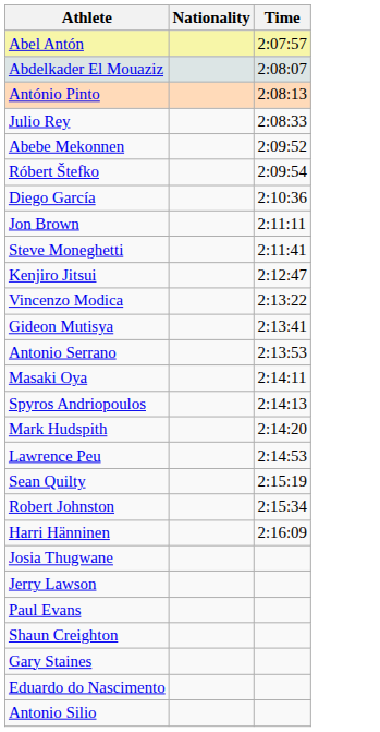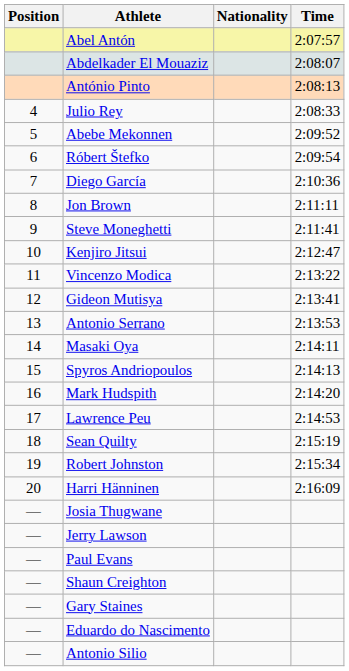 <table class="wikitable sortable">
 <tr>
+<th>Position</th>
 <th>Athlete</th>
 <th>Nationality</th>
 <th>Time</th>
 </tr>
 <tr bgcolor="#F7F6A8">
+<td align=center></td>
 <td><a href='#'>Abel Antón</a></td>
 <td></td>
 <td>2:07:57</td>
 </tr>
 <tr bgcolor="#DCE5E5">
+<td align=center></td>
 <td><a href='#'>Abdelkader El Mouaziz</a></td>
 <td></td>
 <td>2:08:07</td>
 </tr>
 <tr bgcolor="#FFDAB9">
+<td align=center></td>
 <td><a href='#'>António Pinto</a></td>
 <td></td>
 <td>2:08:13</td>
 </tr>
 <tr>
+<td align=center>4</td>
 <td><a href='#'>Julio Rey</a></td>
 <td></td>
 <td>2:08:33</td>
 </tr>
 <tr>
+<td align=center>5</td>
 <td><a href='#'>Abebe Mekonnen</a></td>
 <td></td>
 <td>2:09:52</td>
 </tr>
 <tr>
+<td align=center>6</td>
 <td><a href='#'>Róbert Štefko</a></td>
 <td></td>
 <td>2:09:54</td>
 </tr>
 <tr>
+<td align=center>7</td>
 <td><a href='#'>Diego García</a></td>
 <td></td>
 <td>2:10:36</td>
 </tr>
 <tr>
+<td align=center>8</td>
 <td><a href='#'>Jon Brown</a></td>
 <td></td>
 <td>2:11:11</td>
 </tr>
 <tr>
+<td align=center>9</td>
 <td><a href='#'>Steve Moneghetti</a></td>
 <td></td>
 <td>2:11:41</td>
 </tr>
 <tr>
+<td align=center>10</td>
 <td><a href='#'>Kenjiro Jitsui</a></td>
 <td></td>
 <td>2:12:47</td>
 </tr>
 <tr>
+<td align=center>11</td>
 <td><a href='#'>Vincenzo Modica</a></td>
 <td></td>
 <td>2:13:22</td>
 </tr>
 <tr>
+<td align=center>12</td>
 <td><a href='#'>Gideon Mutisya</a></td>
 <td></td>
 <td>2:13:41</td>
 </tr>
 <tr>
+<td align=center>13</td>
 <td><a href='#'>Antonio Serrano</a></td>
 <td></td>
 <td>2:13:53</td>
 </tr>
 <tr>
+<td align=center>14</td>
 <td><a href='#'>Masaki Oya</a></td>
 <td></td>
 <td>2:14:11</td>
 </tr>
 <tr>
+<td align=center>15</td>
 <td><a href='#'>Spyros Andriopoulos</a></td>
 <td></td>
 <td>2:14:13</td>
 </tr>
 <tr>
+<td align=center>16</td>
 <td><a href='#'>Mark Hudspith</a></td>
 <td></td>
 <td>2:14:20</td>
 </tr>
 <tr>
+<td align=center>17</td>
 <td><a href='#'>Lawrence Peu</a></td>
 <td></td>
 <td>2:14:53</td>
 </tr>
 <tr>
+<td align=center>18</td>
 <td><a href='#'>Sean Quilty</a></td>
 <td></td>
 <td>2:15:19</td>
 </tr>
 <tr>
+<td align=center>19</td>
 <td><a href='#'>Robert Johnston</a></td>
 <td></td>
 <td>2:15:34</td>
 </tr>
 <tr>
+<td align=center>20</td>
 <td><a href='#'>Harri Hänninen</a></td>
 <td></td>
 <td>2:16:09</td>
 </tr>
 <tr>
+<td align=center>—</td>
 <td><a href='#'>Josia Thugwane</a></td>
 <td></td>
 <td></td>
 </tr>
 <tr>
+<td align=center>—</td>
 <td><a href='#'>Jerry Lawson</a></td>
 <td></td>
 <td></td>
 </tr>
 <tr>
+<td align=center>—</td>
 <td><a href='#'>Paul Evans</a></td>
 <td></td>
 <td></td>
 </tr>
 <tr>
+<td align=center>—</td>
 <td><a href='#'>Shaun Creighton</a></td>
 <td></td>
 <td></td>
 </tr>
 <tr>
+<td align=center>—</td>
 <td><a href='#'>Gary Staines</a></td>
 <td></td>
 <td></td>
 </tr>
 <tr>
+<td align=center>—</td>
 <td><a href='#'>Eduardo do Nascimento</a></td>
 <td></td>
 <td></td>
 </tr>
 <tr>
+<td align=center>—</td>
 <td><a href='#'>Antonio Silio</a></td>
 <td></td>
 <td></td>
 </tr>
 </table>
